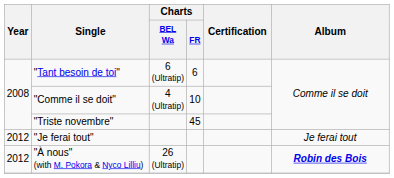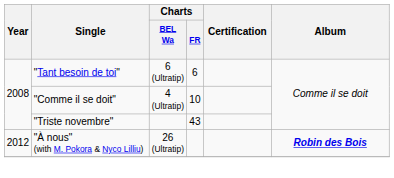 <table class="wikitable">
 <tr>
 <th align="center" rowspan="2">Year</th>
 <th align="center" rowspan="2" width="180">Single</th>
 <th align="center" colspan="2">Charts</th>
 <th align="center" rowspan="2" width="100">Certification</th>
 <th align="center" rowspan="2" width="180">Album</th>
 </tr>
 <tr>
 <th width="20"><small><a href='#'>BEL <br>Wa</a><br></small><br></th>
 <th width="20"><small><a href='#'>FR</a></small><br></th>
 </tr>
 <tr>
 <td align="center" rowspan="3">2008</td>
 <td>"<a href='#'>Tant besoin de toi</a>"</td>
 <td align="center">6<br><small>(Ultratip)</small></td>
 <td align="center">6</td>
 <td align="center"></td>
 <td align="center" rowspan="3"><em>Comme il se doit</em></td>
 </tr>
 <tr>
 <td>"Comme il se doit"</td>
 <td align="center">4<br><small>(Ultratip)</small></td>
 <td align="center">10</td>
 <td align="center"></td>
 </tr>
 <tr>
 <td>"Triste novembre"</td>
 <td align="center"></td>
-<td align="center">45</td>
+<td align="center">43</td>
 <td align="center"></td>
-</tr>
-<tr>
-<td align="center" rowspan="1">2012</td>
-<td>"Je ferai tout"</td>
-<td align="center"></td>
-<td align="center"></td>
-<td align="center"></td>
-<td align="center"><em>Je ferai tout</em></td>
 </tr>
 <tr>
 <td align="center" rowspan="1">2012</td>
 <td>"À nous" <br><small>(with <a href='#'>M. Pokora</a> & <a href='#'>Nyco Lilliu</a>)</small></td>
 <td align="center">26<br><small>(Ultratip)</small></td>
 <td align="center"></td>
 <td align="center"></td>
 <td align="center"><strong><em><a href='#'>Robin des Bois</a></em></strong></td>
 </tr>
 <tr>
 </tr>
 </table>
